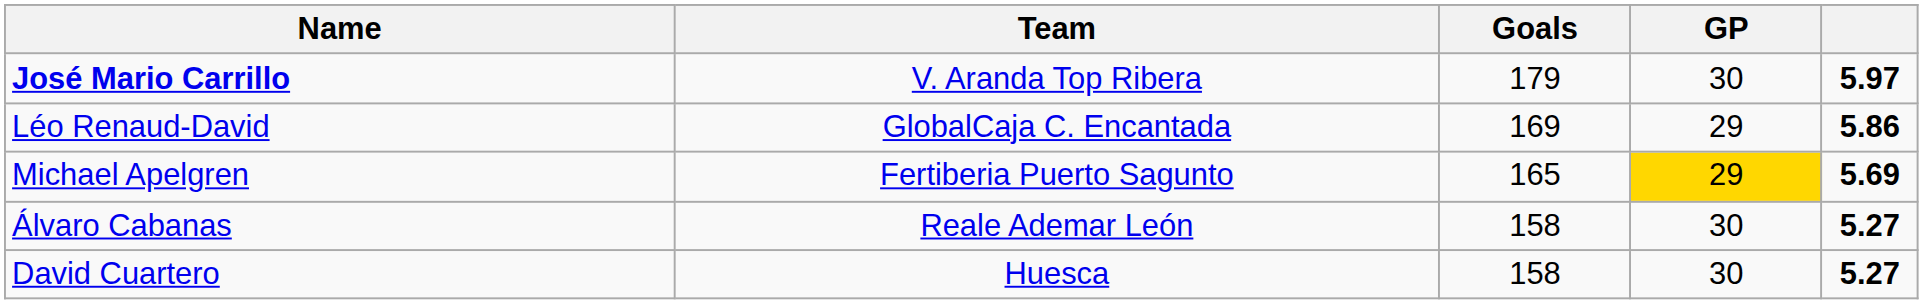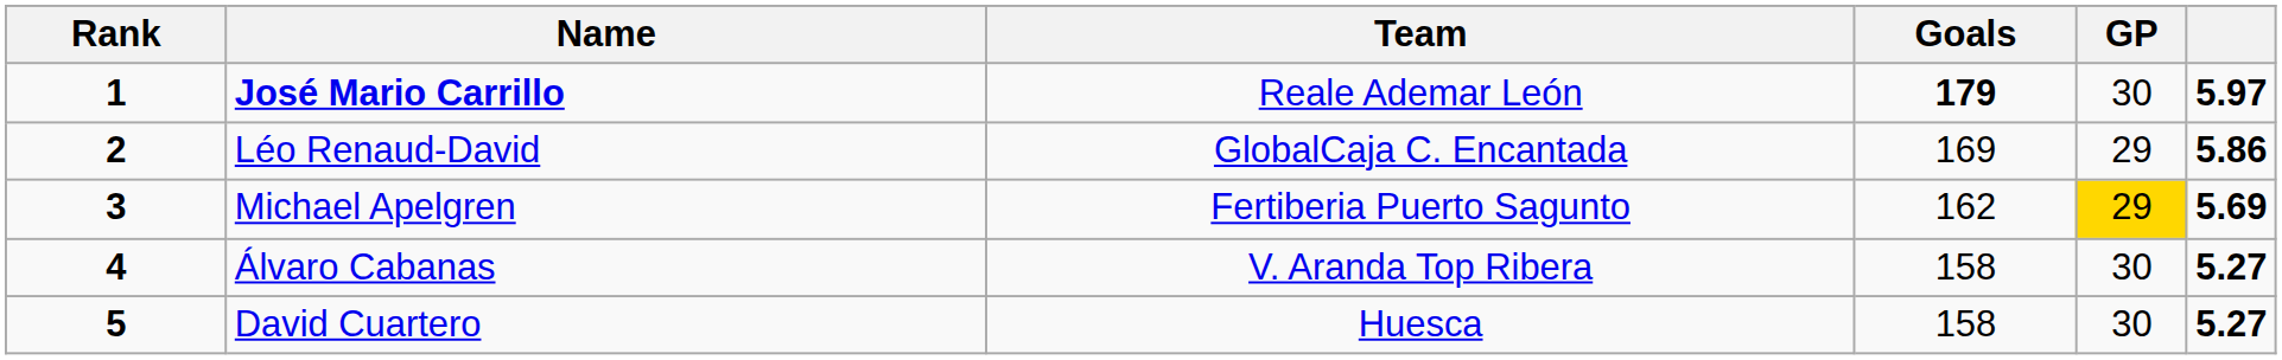 <table class="wikitable" style="width:50%;">
 <tr>
+<th style="width:10%;">Rank</th>
 <th style="width:35%;">Name</th>
 <th style="width:40%;">Team</th>
 <th style="width:10%;">Goals</th>
 <th style="width:10%;">GP</th>
 <th style="width:10%;"></th>
 </tr>
 <tr align=center>
+<td><strong>1</strong></td>
 <td align=left> <strong><a href='#'>José Mario Carrillo</a></strong></td>
-<td><a href='#'>V. Aranda Top Ribera</a></td>
-<td>179</td>
+<td><a href='#'>Reale Ademar León</a></td>
+<td><strong>179</strong></td>
 <td>30</td>
 <td><strong>5.97</strong></td>
 </tr>
 <tr align=center>
+<td><strong>2</strong></td>
 <td align=left> <a href='#'>Léo Renaud-David</a></td>
 <td><a href='#'>GlobalCaja C. Encantada</a></td>
 <td>169</td>
 <td>29</td>
 <td><strong>5.86</strong></td>
 </tr>
 <tr align=center>
+<td><strong>3</strong></td>
 <td align=left> <a href='#'>Michael Apelgren</a></td>
 <td><a href='#'>Fertiberia Puerto Sagunto</a></td>
-<td>165</td>
+<td>162</td>
 <td style="background: gold;">29</td>
 <td><strong>5.69</strong></td>
 </tr>
 <tr align=center>
+<td><strong>4</strong></td>
 <td align=left> <a href='#'>Álvaro Cabanas</a></td>
-<td><a href='#'>Reale Ademar León</a></td>
+<td><a href='#'>V. Aranda Top Ribera</a></td>
 <td>158</td>
 <td>30</td>
 <td><strong>5.27</strong></td>
 </tr>
 <tr align=center>
+<td><strong>5</strong></td>
 <td align=left> <a href='#'>David Cuartero</a></td>
 <td><a href='#'>Huesca</a></td>
 <td>158</td>
 <td>30</td>
 <td><strong>5.27</strong></td>
 </tr>
 </table>
